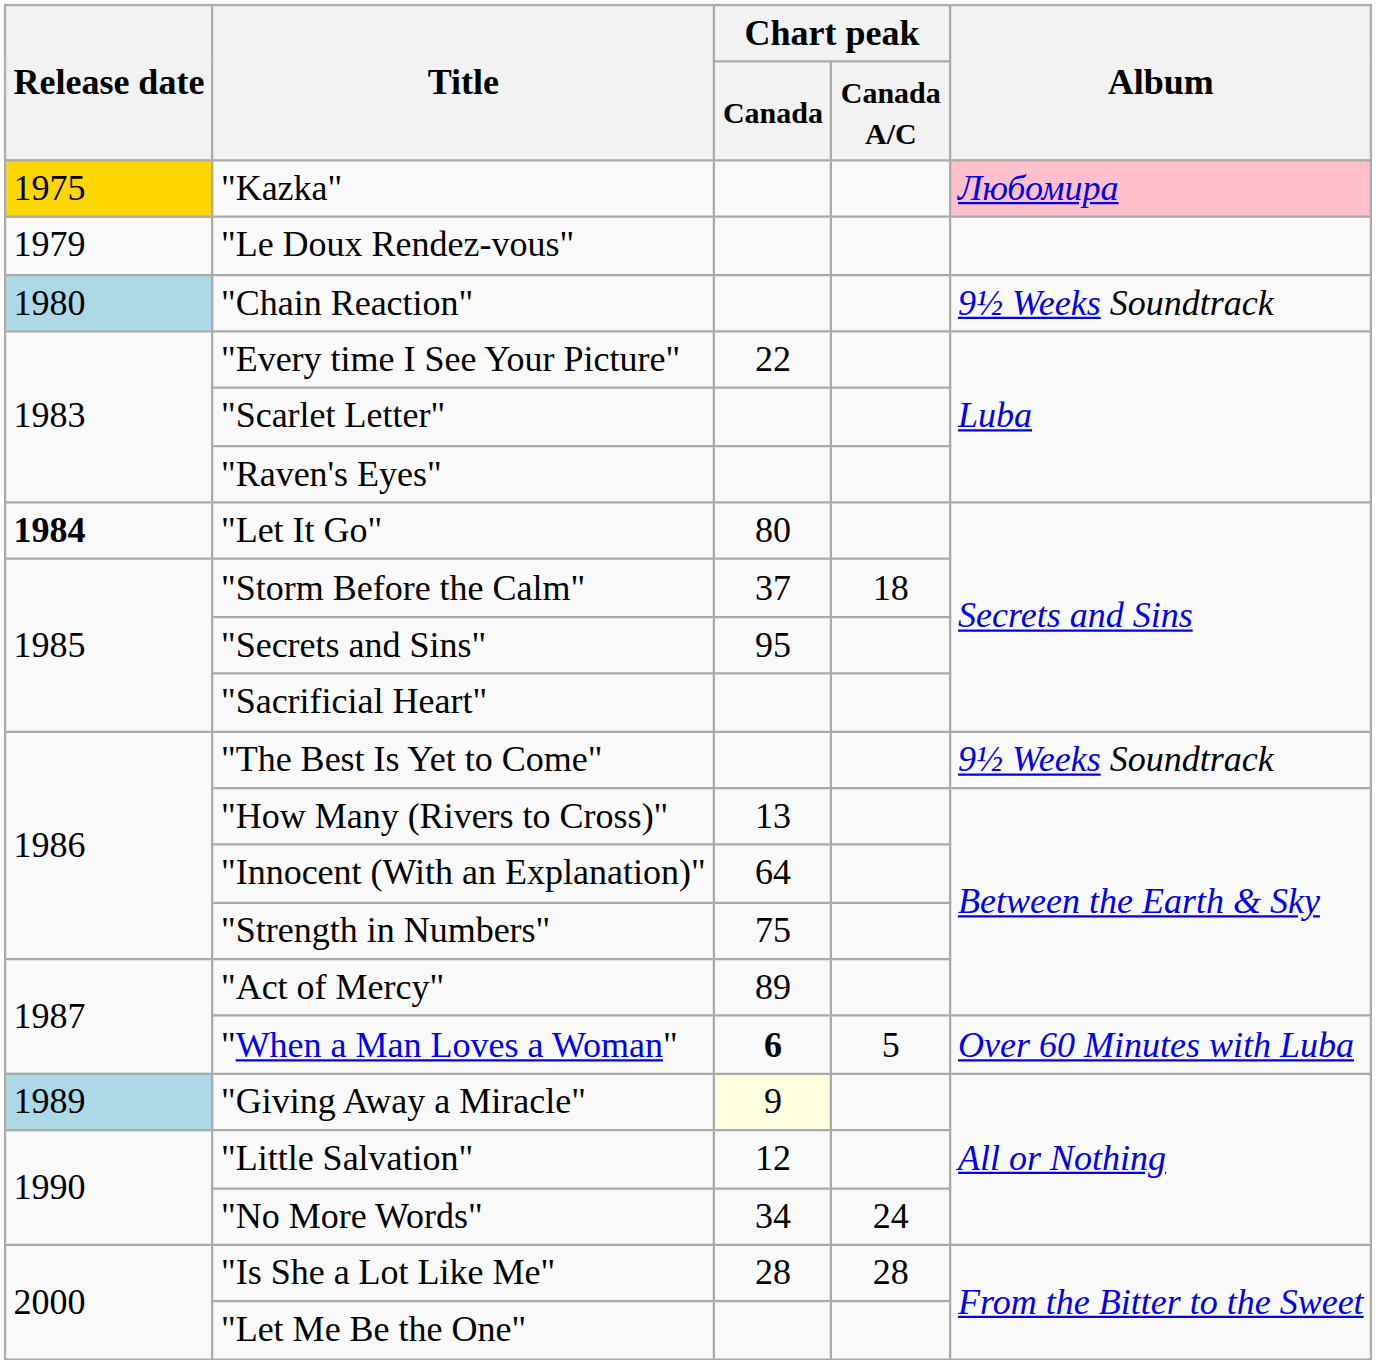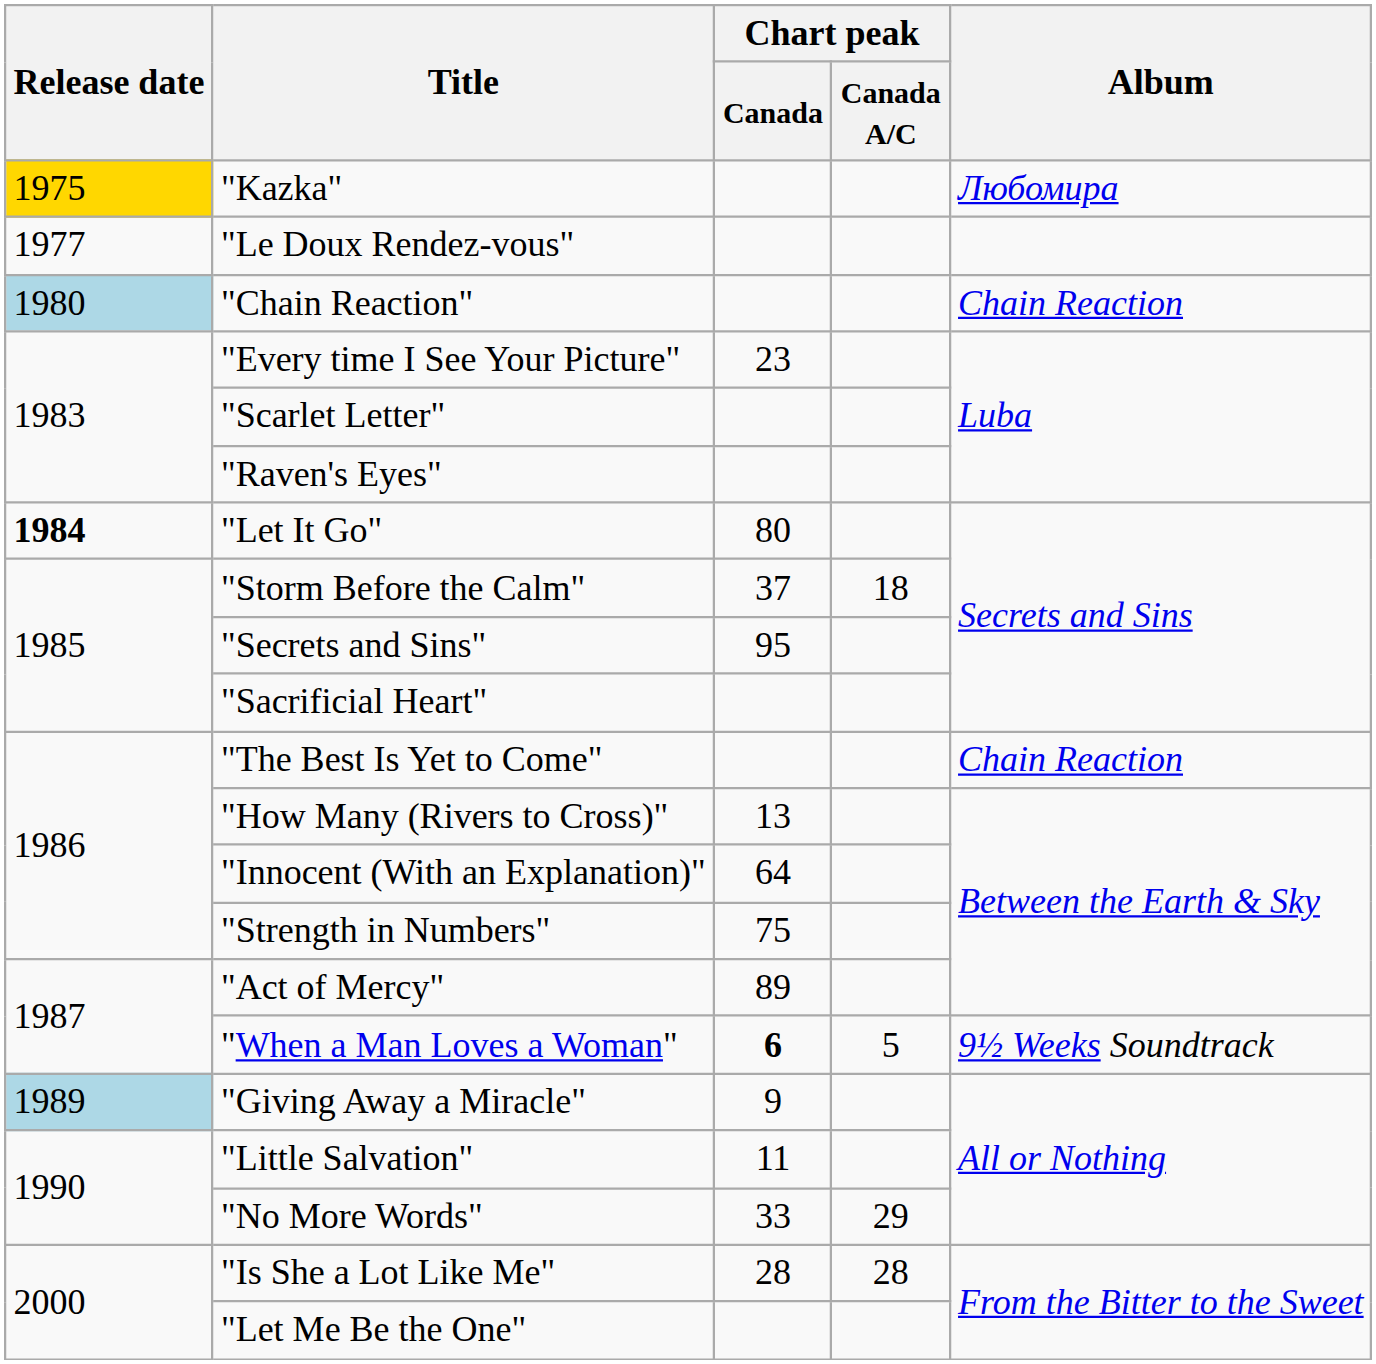 <table class="wikitable">
 <tr>
 <th rowspan="2">Release date</th>
 <th rowspan="2">Title</th>
 <th colspan="2">Chart peak</th>
 <th rowspan="2">Album</th>
 </tr>
 <tr>
 <th style="width:45px;"><small>Canada</small></th>
 <th style="width:45px;"><small>Canada A/C</small></th>
 </tr>
 <tr>
 <td style="background: gold;">1975</td>
 <td>"Kazka"</td>
 <td></td>
 <td></td>
-<td style="background: pink;"><em><a href='#'>Любомира</a></em></td>
+<td><em><a href='#'>Любомира</a></em></td>
 </tr>
 <tr>
-<td>1979</td>
+<td>1977</td>
 <td>"Le Doux Rendez-vous"</td>
 <td></td>
 <td></td>
 <td></td>
 </tr>
 <tr>
 <td style="background: lightblue;">1980</td>
 <td>"Chain Reaction"</td>
 <td></td>
 <td></td>
-<td><em><a href='#'>9½ Weeks</a> Soundtrack</em></td>
+<td><em><a href='#'>Chain Reaction</a></em></td>
 </tr>
 <tr>
 <td rowspan=3>1983</td>
 <td>"Every time I See Your Picture"</td>
-<td style="text-align:center;">22</td>
+<td style="text-align:center;">23</td>
 <td style="text-align:center;"></td>
 <td rowspan="3"><em><a href='#'>Luba</a></em></td>
 </tr>
 <tr>
 <td>"Scarlet Letter"</td>
 <td style="text-align:center;"></td>
 <td style="text-align:center;"></td>
 </tr>
 <tr>
 <td>"Raven's Eyes"</td>
 <td style="text-align:center;"></td>
 <td style="text-align:center;"></td>
 </tr>
 <tr>
 <td><strong>1984</strong></td>
 <td>"Let It Go"</td>
 <td style="text-align:center;">80</td>
 <td style="text-align:center;"></td>
 <td rowspan="4"><em><a href='#'>Secrets and Sins</a></em></td>
 </tr>
 <tr>
 <td rowspan=3>1985</td>
 <td>"Storm Before the Calm"</td>
 <td style="text-align:center;">37</td>
 <td style="text-align:center;">18</td>
 </tr>
 <tr>
 <td>"Secrets and Sins"</td>
 <td style="text-align:center;">95</td>
 <td style="text-align:center;"></td>
 </tr>
 <tr>
 <td>"Sacrificial Heart"</td>
 <td style="text-align:center;"></td>
 <td style="text-align:center;"></td>
 </tr>
 <tr>
 <td rowspan=4>1986</td>
 <td>"The Best Is Yet to Come"</td>
 <td style="text-align:center;"></td>
 <td style="text-align:center;"></td>
-<td><em><a href='#'>9½ Weeks</a> Soundtrack</em></td>
+<td><em><a href='#'>Chain Reaction</a></em></td>
 </tr>
 <tr>
 <td>"How Many (Rivers to Cross)"</td>
 <td style="text-align:center;">13</td>
 <td style="text-align:center;"></td>
 <td rowspan="4"><em><a href='#'>Between the Earth & Sky</a></em></td>
 </tr>
 <tr>
 <td>"Innocent (With an Explanation)"</td>
 <td style="text-align:center;">64</td>
 <td style="text-align:center;"></td>
 </tr>
 <tr>
 <td>"Strength in Numbers"</td>
 <td style="text-align:center;">75</td>
 <td style="text-align:center;"></td>
 </tr>
 <tr>
 <td rowspan=2>1987</td>
 <td>"Act of Mercy"</td>
 <td style="text-align:center;">89</td>
 <td style="text-align:center;"></td>
 </tr>
 <tr>
 <td>"<a href='#'>When a Man Loves a Woman</a>"</td>
 <td style="text-align:center;"><strong>6</strong></td>
 <td style="text-align:center;">5</td>
-<td><em><a href='#'>Over 60 Minutes with Luba</a></em></td>
+<td><em><a href='#'>9½ Weeks</a> Soundtrack</em></td>
 </tr>
 <tr>
 <td style="background: lightblue;">1989</td>
 <td>"Giving Away a Miracle"</td>
-<td style="background: lightyellow; text-align:center;">9</td>
+<td style="text-align:center;">9</td>
 <td style="text-align:center;"></td>
 <td rowspan="3"><em><a href='#'>All or Nothing</a></em></td>
 </tr>
 <tr>
 <td rowspan=2>1990</td>
 <td>"Little Salvation"</td>
-<td style="text-align:center;">12</td>
+<td style="text-align:center;">11</td>
 <td style="text-align:center;"></td>
 </tr>
 <tr>
 <td>"No More Words"</td>
-<td style="text-align:center;">34</td>
-<td style="text-align:center;">24</td>
+<td style="text-align:center;">33</td>
+<td style="text-align:center;">29</td>
 </tr>
 <tr>
 <td rowspan=2>2000</td>
 <td>"Is She a Lot Like Me"</td>
 <td style="text-align:center;">28</td>
 <td style="text-align:center;">28</td>
 <td rowspan="2"><em><a href='#'>From the Bitter to the Sweet</a></em></td>
 </tr>
 <tr>
 <td>"Let Me Be the One"</td>
 <td style="text-align:center;"></td>
 <td style="text-align:center;"></td>
 </tr>
 </table>
